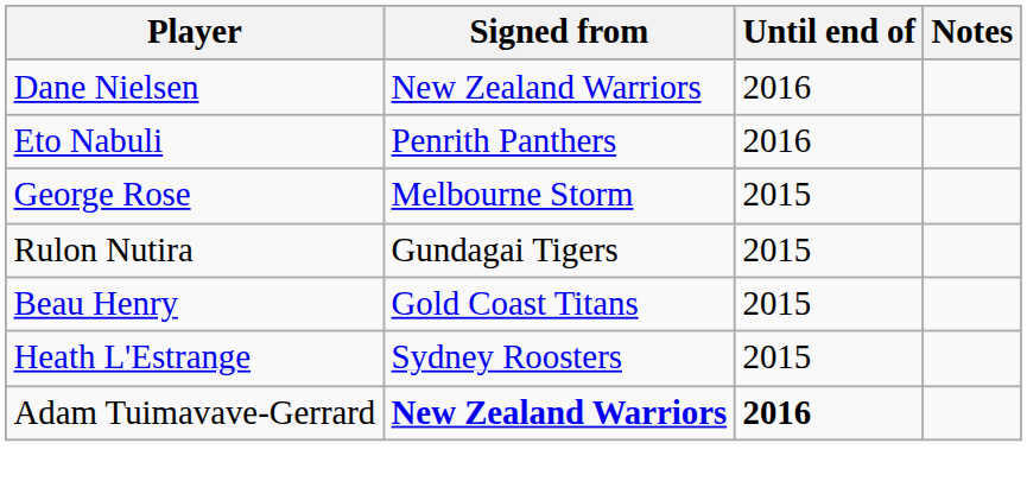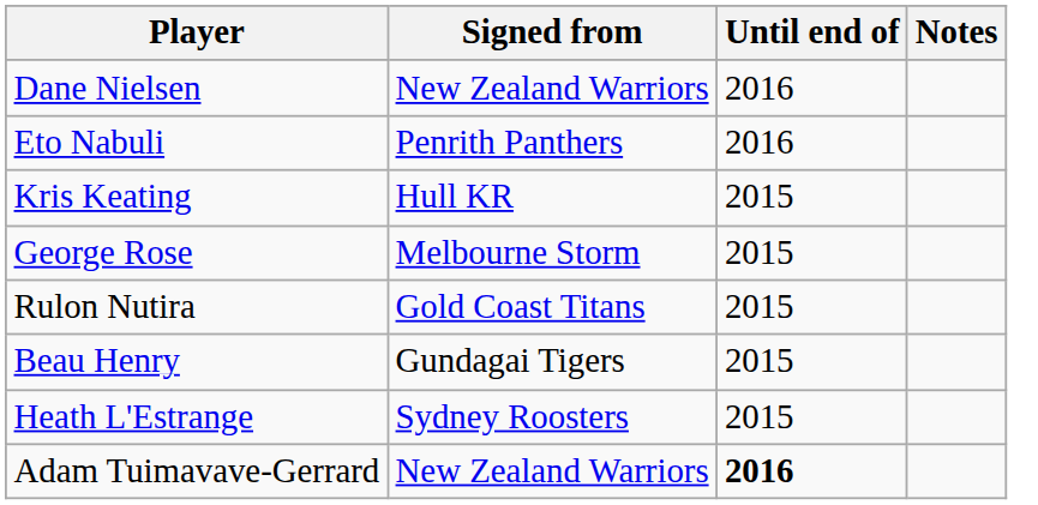 <table class="wikitable">
 <tr>
 <th>Player</th>
 <th>Signed from</th>
 <th>Until end of</th>
 <th>Notes</th>
 </tr>
 <tr>
 <td><a href='#'>Dane Nielsen</a></td>
 <td><a href='#'>New Zealand Warriors</a></td>
 <td>2016</td>
 <td></td>
 </tr>
 <tr>
 <td><a href='#'>Eto Nabuli</a></td>
 <td><a href='#'>Penrith Panthers</a></td>
 <td>2016</td>
 <td></td>
 </tr>
 <tr>
+<td><a href='#'>Kris Keating</a></td>
+<td><a href='#'>Hull KR</a></td>
+<td>2015</td>
+<td></td>
+</tr>
+<tr>
 <td><a href='#'>George Rose</a></td>
 <td><a href='#'>Melbourne Storm</a></td>
 <td>2015</td>
 <td></td>
 </tr>
 <tr>
 <td>Rulon Nutira</td>
-<td>Gundagai Tigers</td>
+<td><a href='#'>Gold Coast Titans</a></td>
 <td>2015</td>
 <td></td>
 </tr>
 <tr>
 <td><a href='#'>Beau Henry</a></td>
-<td><a href='#'>Gold Coast Titans</a></td>
+<td>Gundagai Tigers</td>
 <td>2015</td>
 <td></td>
 </tr>
 <tr>
 <td><a href='#'>Heath L'Estrange</a></td>
 <td><a href='#'>Sydney Roosters</a></td>
 <td>2015</td>
 <td></td>
 </tr>
 <tr>
 <td>Adam Tuimavave-Gerrard</td>
-<td><strong><a href='#'>New Zealand Warriors</a></strong></td>
+<td><a href='#'>New Zealand Warriors</a></td>
 <td><strong>2016</strong></td>
 <td></td>
 </tr>
 </table>
